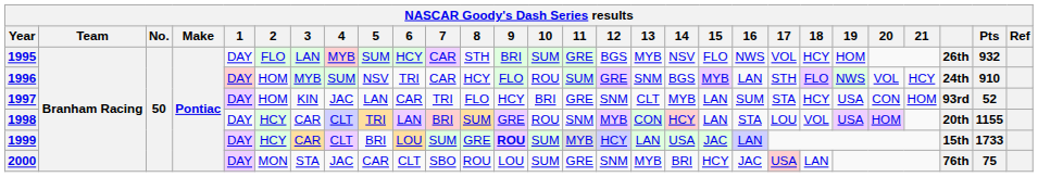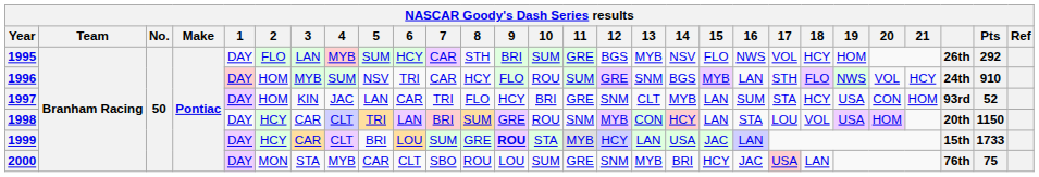 <table class="wikitable" style="text-align:center; font-size:75%">
 <tr>
 <th colspan=32><a href='#'>NASCAR Goody's Dash Series</a> results</th>
 </tr>
 <tr>
 <th>Year</th>
 <th>Team</th>
 <th>No.</th>
 <th>Make</th>
 <th>1</th>
 <th>2</th>
 <th>3</th>
 <th>4</th>
 <th>5</th>
 <th>6</th>
 <th>7</th>
 <th>8</th>
 <th>9</th>
 <th>10</th>
 <th>11</th>
 <th>12</th>
 <th>13</th>
 <th>14</th>
 <th>15</th>
 <th>16</th>
 <th>17</th>
 <th>18</th>
 <th>19</th>
 <th>20</th>
 <th>21</th>
 <th></th>
 <th>Pts</th>
 <th>Ref</th>
 </tr>
 <tr>
 <th><a href='#'>1995</a></th>
 <th rowspan=6>Branham Racing</th>
 <th rowspan=6>50</th>
 <th rowspan=6><a href='#'>Pontiac</a></th>
 <td><a href='#'>DAY</a></td>
 <td style="background:#DFFFDF;"><a href='#'>FLO</a><br></td>
 <td style="background:#DFFFDF;"><a href='#'>LAN</a><br></td>
 <td style="background:#FFCFCF;"><a href='#'>MYB</a><br></td>
 <td style="background:#DFFFDF;"><a href='#'>SUM</a><br></td>
 <td style="background:#DFFFDF;"><a href='#'>HCY</a><br></td>
 <td style="background:#EFCFFF;"><a href='#'>CAR</a><br></td>
 <td><a href='#'>STH</a></td>
 <td style="background:#DFFFDF;"><a href='#'>BRI</a><br></td>
 <td style="background:#DFFFDF;"><a href='#'>SUM</a><br></td>
 <td style="background:#DFFFDF;"><a href='#'>GRE</a><br></td>
 <td><a href='#'>BGS</a></td>
 <td><a href='#'>MYB</a></td>
 <td><a href='#'>NSV</a></td>
 <td><a href='#'>FLO</a></td>
 <td><a href='#'>NWS</a></td>
 <td><a href='#'>VOL</a></td>
 <td><a href='#'>HCY</a></td>
 <td><a href='#'>HOM</a></td>
 <td colspan=2></td>
 <th>26th</th>
-<th>932</th>
+<th>292</th>
 <th></th>
 </tr>
 <tr>
 <th><a href='#'>1996</a></th>
 <td style="background:#FFCFCF;"><a href='#'>DAY</a><br></td>
 <td><a href='#'>HOM</a></td>
 <td style="background:#DFFFDF;"><a href='#'>MYB</a><br></td>
 <td style="background:#DFFFDF;"><a href='#'>SUM</a><br></td>
 <td><a href='#'>NSV</a></td>
 <td><a href='#'>TRI</a></td>
 <td><a href='#'>CAR</a></td>
 <td><a href='#'>HCY</a></td>
 <td style="background:#DFFFDF;"><a href='#'>FLO</a><br></td>
 <td><a href='#'>ROU</a></td>
 <td style="background:#DFFFDF;"><a href='#'>SUM</a><br></td>
 <td style="background:#EFCFFF;"><a href='#'>GRE</a><br></td>
 <td><a href='#'>SNM</a></td>
 <td><a href='#'>BGS</a></td>
 <td style="background:#EFCFFF;"><a href='#'>MYB</a><br></td>
 <td><a href='#'>LAN</a></td>
 <td><a href='#'>STH</a></td>
 <td style="background:#EFCFFF;"><a href='#'>FLO</a><br></td>
 <td style="background:#DFFFDF;"><a href='#'>NWS</a><br></td>
 <td><a href='#'>VOL</a></td>
 <td><a href='#'>HCY</a></td>
 <th>24th</th>
 <th>910</th>
 <th></th>
 </tr>
 <tr>
 <th><a href='#'>1997</a></th>
 <td style="background:#EFCFFF;"><a href='#'>DAY</a><br></td>
 <td><a href='#'>HOM</a></td>
 <td><a href='#'>KIN</a></td>
 <td><a href='#'>JAC</a></td>
 <td><a href='#'>LAN</a></td>
 <td><a href='#'>CAR</a></td>
 <td><a href='#'>TRI</a></td>
 <td><a href='#'>FLO</a></td>
 <td><a href='#'>HCY</a></td>
 <td><a href='#'>BRI</a></td>
 <td><a href='#'>GRE</a></td>
 <td><a href='#'>SNM</a></td>
 <td><a href='#'>CLT</a></td>
 <td><a href='#'>MYB</a></td>
 <td><a href='#'>LAN</a></td>
 <td><a href='#'>SUM</a></td>
 <td><a href='#'>STA</a></td>
 <td><a href='#'>HCY</a></td>
 <td><a href='#'>USA</a></td>
 <td><a href='#'>CON</a></td>
 <td><a href='#'>HOM</a></td>
 <th>93rd</th>
 <th>52</th>
 <th></th>
 </tr>
 <tr>
 <th><a href='#'>1998</a></th>
 <td><a href='#'>DAY</a></td>
 <td style="background:#DFFFDF;"><a href='#'>HCY</a><br></td>
 <td><a href='#'>CAR</a></td>
 <td style="background:#CFCFFF;"><a href='#'>CLT</a><br></td>
 <td style="background:#FFDF9F;"><a href='#'>TRI</a><br></td>
 <td style="background:#EFCFFF;"><a href='#'>LAN</a><br></td>
 <td style="background:#FFCFCF;"><a href='#'>BRI</a><br></td>
 <td style="background:#FFDF9F;"><a href='#'>SUM</a><br></td>
 <td style="background:#EFCFFF;"><a href='#'>GRE</a><br></td>
 <td><a href='#'>ROU</a></td>
 <td><a href='#'>SNM</a></td>
 <td style="background:#EFCFFF;"><a href='#'>MYB</a><br></td>
 <td style="background:#DFFFDF;"><a href='#'>CON</a><br></td>
 <td style="background:#FFCFCF;"><a href='#'>HCY</a><br></td>
 <td><a href='#'>LAN</a></td>
 <td><a href='#'>STA</a></td>
 <td><a href='#'>LOU</a></td>
 <td><a href='#'>VOL</a></td>
 <td style="background:#EFCFFF;"><a href='#'>USA</a><br></td>
 <td style="background:#EFCFFF;"><a href='#'>HOM</a><br></td>
 <td></td>
 <th>20th</th>
-<th>1155</th>
+<th>1150</th>
 <th></th>
 </tr>
 <tr>
 <th><a href='#'>1999</a></th>
 <td style="background:#EFCFFF;"><a href='#'>DAY</a><br></td>
 <td style="background:#DFFFDF;"><a href='#'>HCY</a><br></td>
 <td style="background:#FFDF9F;"><a href='#'>CAR</a><br></td>
 <td style="background:#EFCFFF;"><a href='#'>CLT</a><br></td>
 <td><a href='#'>BRI</a></td>
 <td style="background:#FFDF9F;"><a href='#'>LOU</a><br></td>
 <td style="background:#DFFFDF;"><a href='#'>SUM</a><br></td>
 <td style="background:#DFFFDF;"><a href='#'>GRE</a><br></td>
 <td style="background:#EFCFFF;"><strong><a href='#'>ROU</a></strong><br></td>
-<td style="background:#DFFFDF;"><a href='#'>SUM</a><br></td>
+<td style="background:#DFFFDF;"><a href='#'>STA</a><br></td>
 <td style="background:#DFDFDF;"><a href='#'>MYB</a><br></td>
 <td style="background:#CFCFFF;"><a href='#'>HCY</a><br></td>
 <td style="background:#DFFFDF;"><a href='#'>LAN</a><br></td>
 <td style="background:#DFFFDF;"><a href='#'>USA</a><br></td>
 <td style="background:#DFFFDF;"><a href='#'>JAC</a><br></td>
 <td style="background:#CFCFFF;"><a href='#'>LAN</a><br></td>
 <td colspan=5></td>
 <th>15th</th>
 <th>1733</th>
 <th></th>
 </tr>
 <tr>
 <th><a href='#'>2000</a></th>
 <td style="background:#EFCFFF;"><a href='#'>DAY</a><br></td>
 <td><a href='#'>MON</a></td>
 <td><a href='#'>STA</a></td>
-<td><a href='#'>JAC</a></td>
+<td><a href='#'>MYB</a></td>
 <td><a href='#'>CAR</a></td>
 <td><a href='#'>CLT</a></td>
 <td><a href='#'>SBO</a></td>
 <td><a href='#'>ROU</a></td>
 <td><a href='#'>LOU</a></td>
 <td><a href='#'>SUM</a></td>
 <td><a href='#'>GRE</a></td>
 <td><a href='#'>SNM</a></td>
 <td><a href='#'>MYB</a></td>
 <td><a href='#'>BRI</a></td>
 <td><a href='#'>HCY</a></td>
 <td><a href='#'>JAC</a></td>
 <td style="background:#FFCFCF;"><a href='#'>USA</a><br></td>
 <td><a href='#'>LAN</a></td>
 <td colspan=3></td>
 <th>76th</th>
 <th>75</th>
 <th></th>
 </tr>
 </table>
